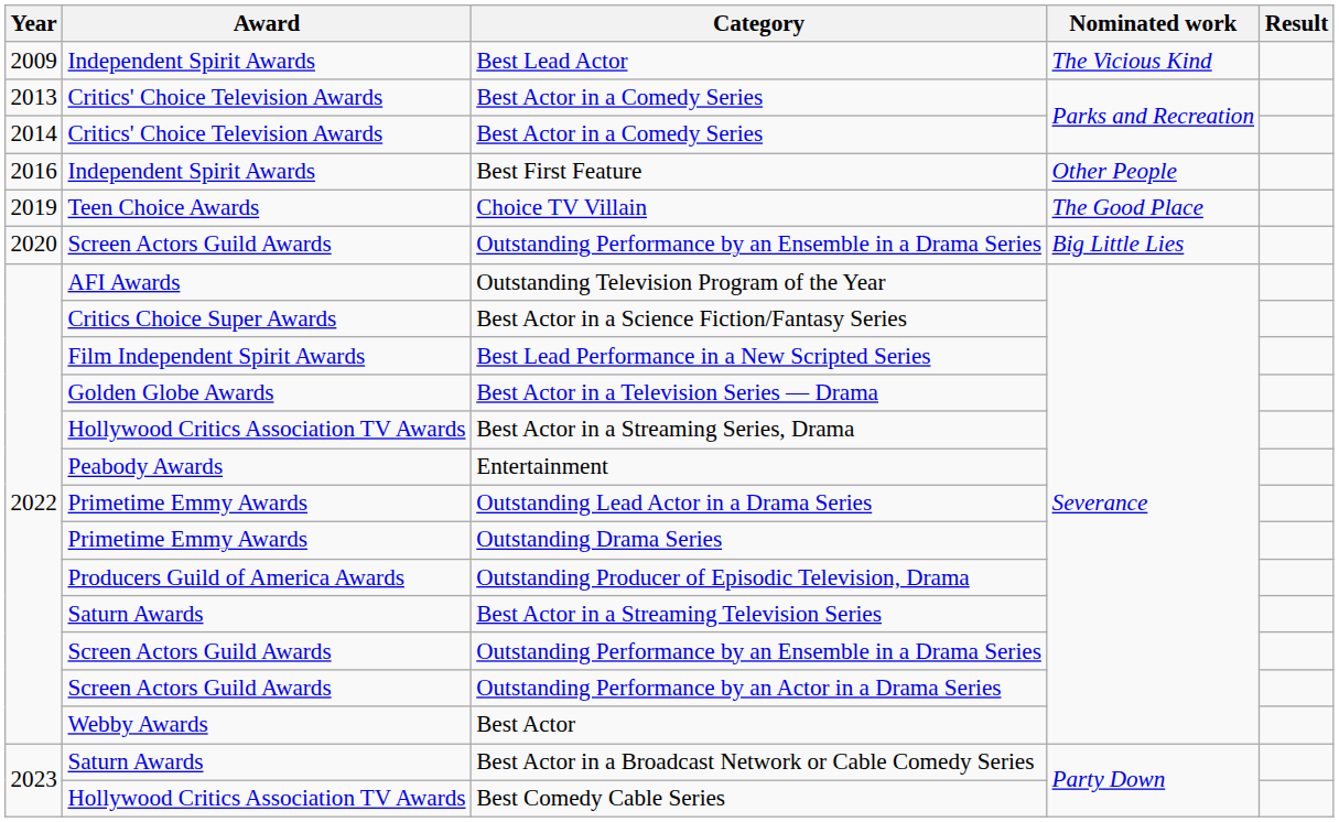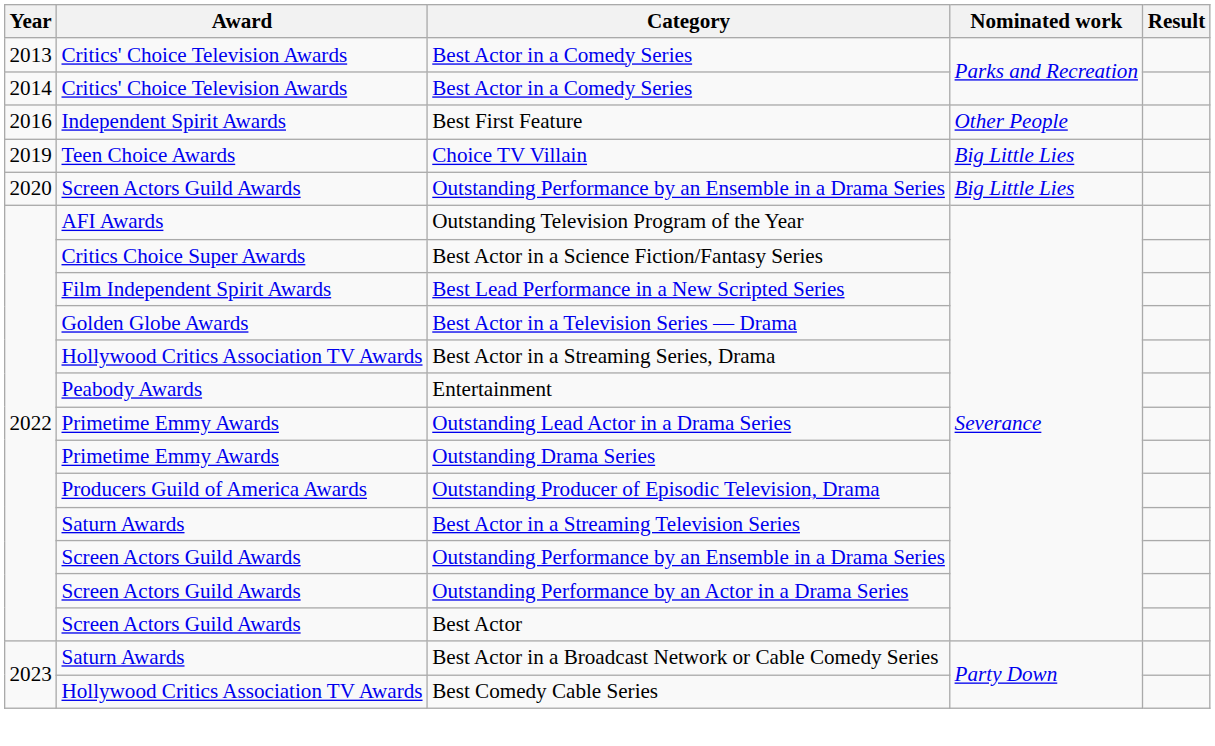 <table class="wikitable">
 <tr>
 <th>Year</th>
 <th>Award</th>
 <th>Category</th>
 <th>Nominated work</th>
 <th>Result</th>
-</tr>
-<tr>
-<td>2009</td>
-<td><a href='#'>Independent Spirit Awards</a></td>
-<td><a href='#'>Best Lead Actor</a></td>
-<td><em><a href='#'>The Vicious Kind</a></em></td>
-<td></td>
 </tr>
 <tr>
 <td>2013</td>
 <td><a href='#'>Critics' Choice Television Awards</a></td>
 <td><a href='#'>Best Actor in a Comedy Series</a></td>
 <td rowspan=2><em><a href='#'>Parks and Recreation</a></em></td>
 <td></td>
 </tr>
 <tr>
 <td>2014</td>
 <td><a href='#'>Critics' Choice Television Awards</a></td>
 <td><a href='#'>Best Actor in a Comedy Series</a></td>
 <td></td>
 </tr>
 <tr>
 <td>2016</td>
 <td><a href='#'>Independent Spirit Awards</a></td>
 <td>Best First Feature</td>
 <td><em><a href='#'>Other People</a></em></td>
 <td></td>
 </tr>
 <tr>
 <td>2019</td>
 <td><a href='#'>Teen Choice Awards</a></td>
 <td><a href='#'>Choice TV Villain</a></td>
-<td><em><a href='#'>The Good Place</a></em></td>
+<td><em><a href='#'>Big Little Lies</a></em></td>
 <td></td>
 </tr>
 <tr>
 <td>2020</td>
 <td><a href='#'>Screen Actors Guild Awards</a></td>
 <td><a href='#'>Outstanding Performance by an Ensemble in a Drama Series</a></td>
 <td><em><a href='#'>Big Little Lies</a></em></td>
 <td></td>
 </tr>
 <tr>
 <td rowspan="13">2022</td>
 <td><a href='#'>AFI Awards</a></td>
 <td>Outstanding Television Program of the Year</td>
 <td rowspan="13"><em><a href='#'>Severance</a></em></td>
 <td></td>
 </tr>
 <tr>
 <td><a href='#'>Critics Choice Super Awards</a></td>
 <td>Best Actor in a Science Fiction/Fantasy Series</td>
 <td></td>
 </tr>
 <tr>
 <td><a href='#'>Film Independent Spirit Awards</a></td>
 <td><a href='#'>Best Lead Performance in a New Scripted Series</a></td>
 <td></td>
 </tr>
 <tr>
 <td><a href='#'>Golden Globe Awards</a></td>
 <td><a href='#'>Best Actor in a Television Series — Drama</a></td>
 <td></td>
 </tr>
 <tr>
 <td><a href='#'>Hollywood Critics Association TV Awards</a></td>
 <td>Best Actor in a Streaming Series, Drama</td>
 <td></td>
 </tr>
 <tr>
 <td><a href='#'>Peabody Awards</a></td>
 <td>Entertainment</td>
 <td></td>
 </tr>
 <tr>
 <td><a href='#'>Primetime Emmy Awards</a></td>
 <td><a href='#'>Outstanding Lead Actor in a Drama Series</a></td>
 <td></td>
 </tr>
 <tr>
 <td><a href='#'>Primetime Emmy Awards</a></td>
 <td><a href='#'>Outstanding Drama Series</a></td>
 <td></td>
 </tr>
 <tr>
 <td><a href='#'>Producers Guild of America Awards</a></td>
 <td><a href='#'>Outstanding Producer of Episodic Television, Drama</a></td>
 <td></td>
 </tr>
 <tr>
 <td><a href='#'>Saturn Awards</a></td>
 <td><a href='#'>Best Actor in a Streaming Television Series</a></td>
 <td></td>
 </tr>
 <tr>
 <td><a href='#'>Screen Actors Guild Awards</a></td>
 <td><a href='#'>Outstanding Performance by an Ensemble in a Drama Series</a></td>
 <td></td>
 </tr>
 <tr>
 <td><a href='#'>Screen Actors Guild Awards</a></td>
 <td><a href='#'>Outstanding Performance by an Actor in a Drama Series</a></td>
 <td></td>
 </tr>
 <tr>
-<td><a href='#'>Webby Awards</a></td>
+<td><a href='#'>Screen Actors Guild Awards</a></td>
 <td>Best Actor</td>
 <td></td>
 </tr>
 <tr>
 <td rowspan="2">2023</td>
 <td><a href='#'>Saturn Awards</a></td>
 <td>Best Actor in a Broadcast Network or Cable Comedy Series</td>
 <td rowspan="2"><em><a href='#'>Party Down</a></em></td>
 <td></td>
 </tr>
 <tr>
 <td><a href='#'>Hollywood Critics Association TV Awards</a></td>
 <td>Best Comedy Cable Series</td>
 <td></td>
 </tr>
 </table>
